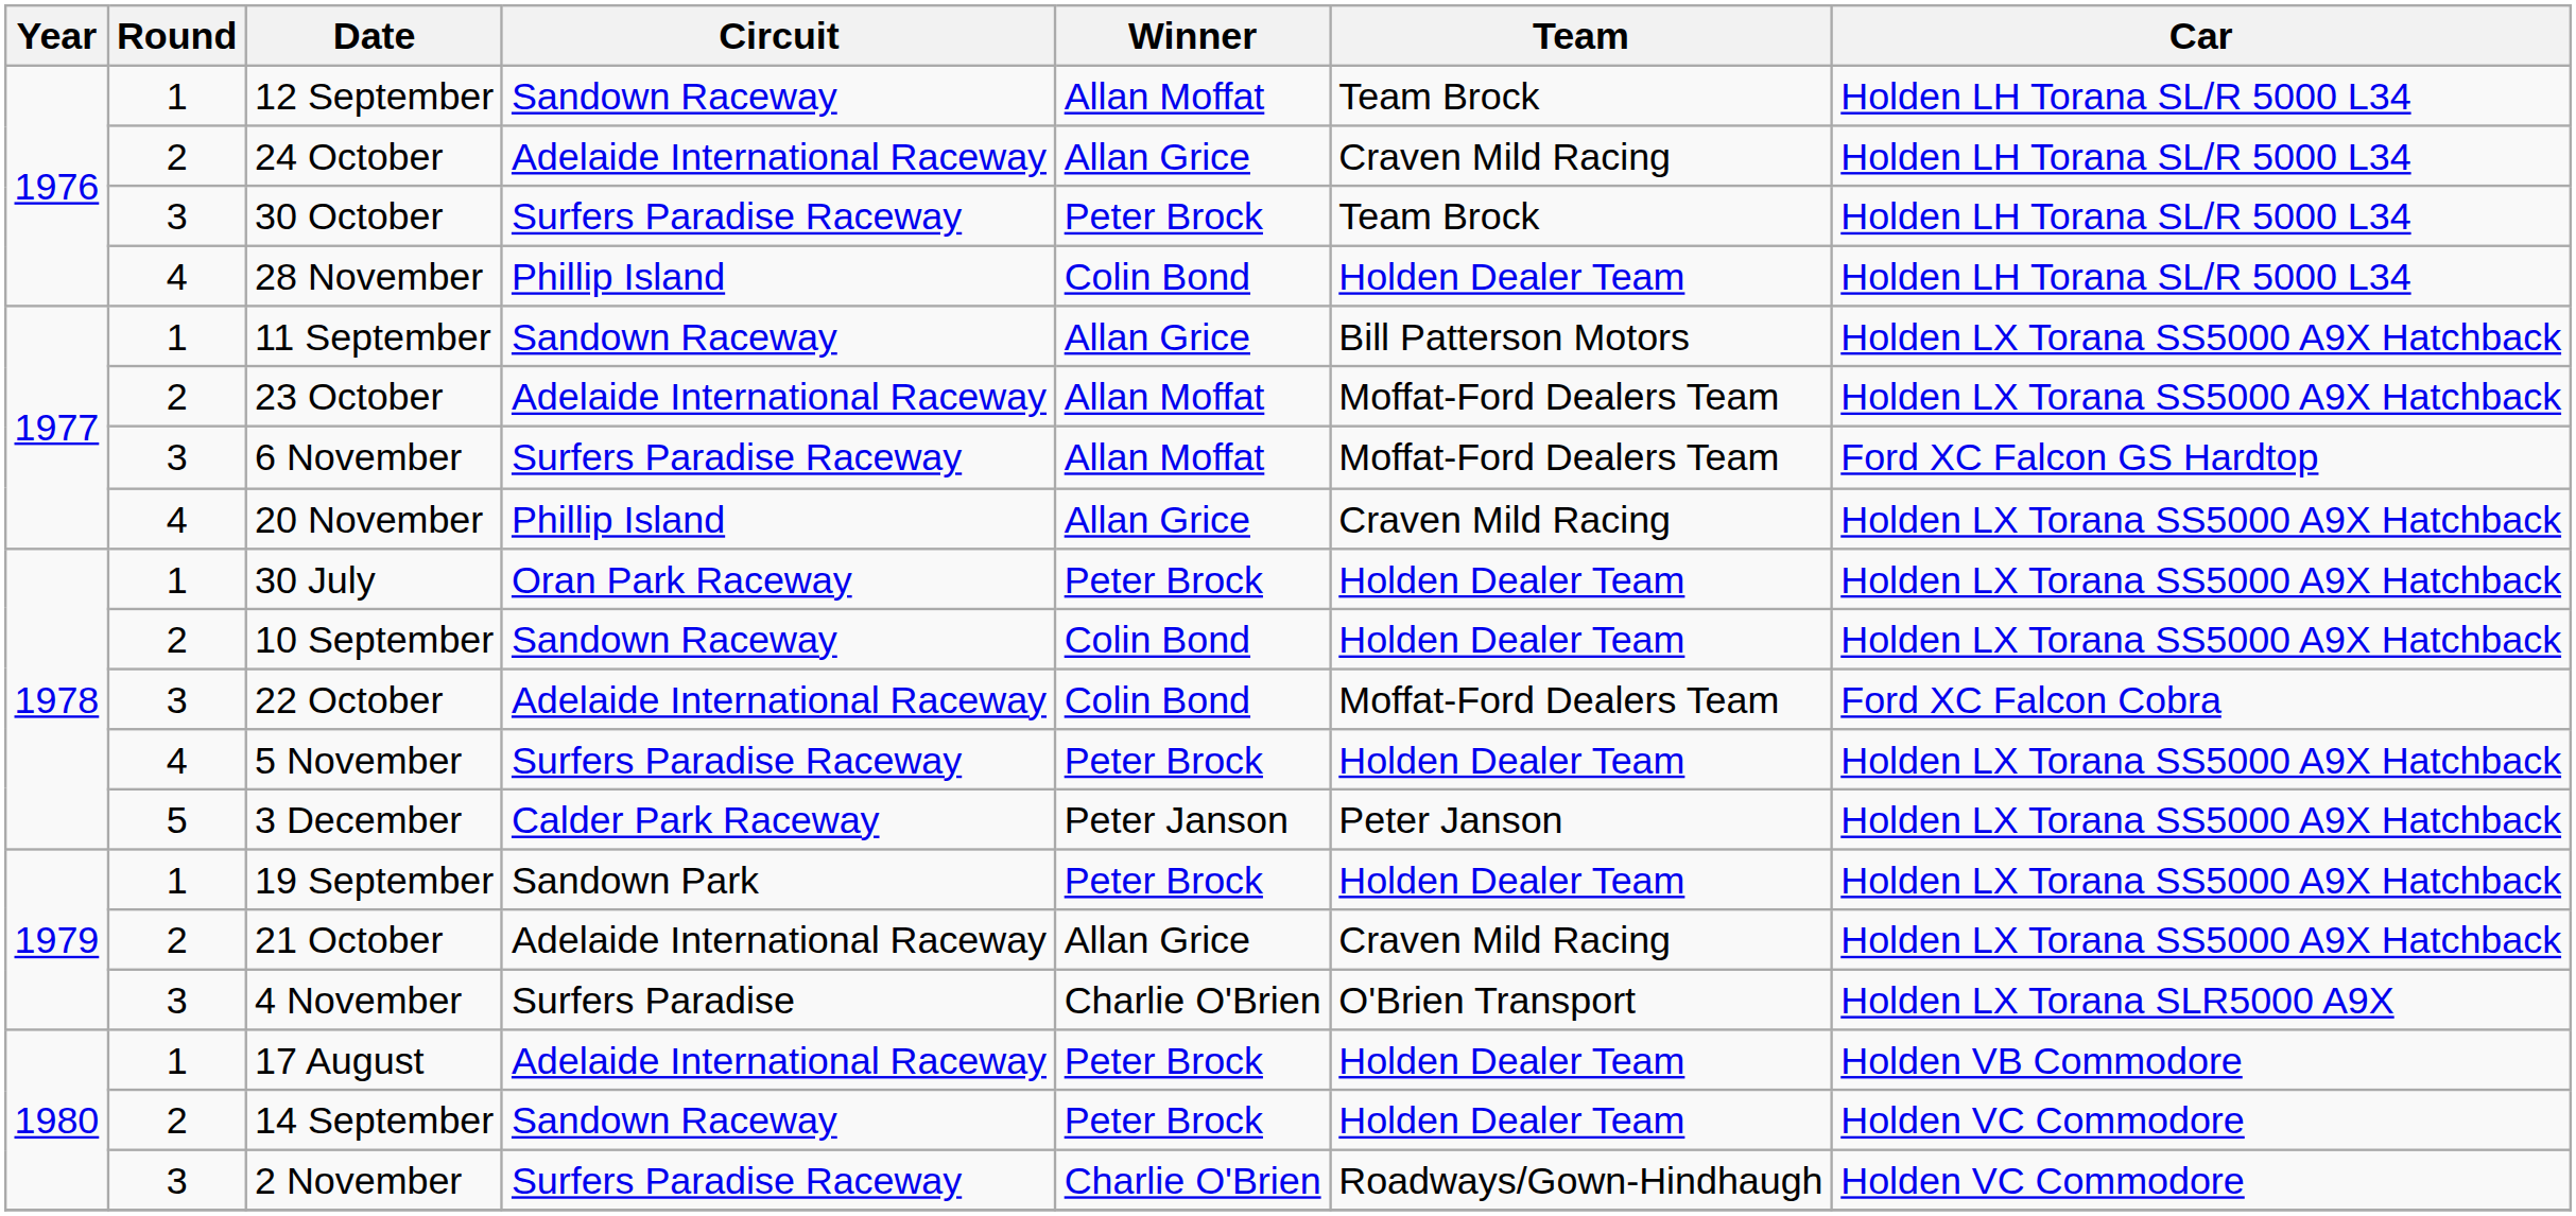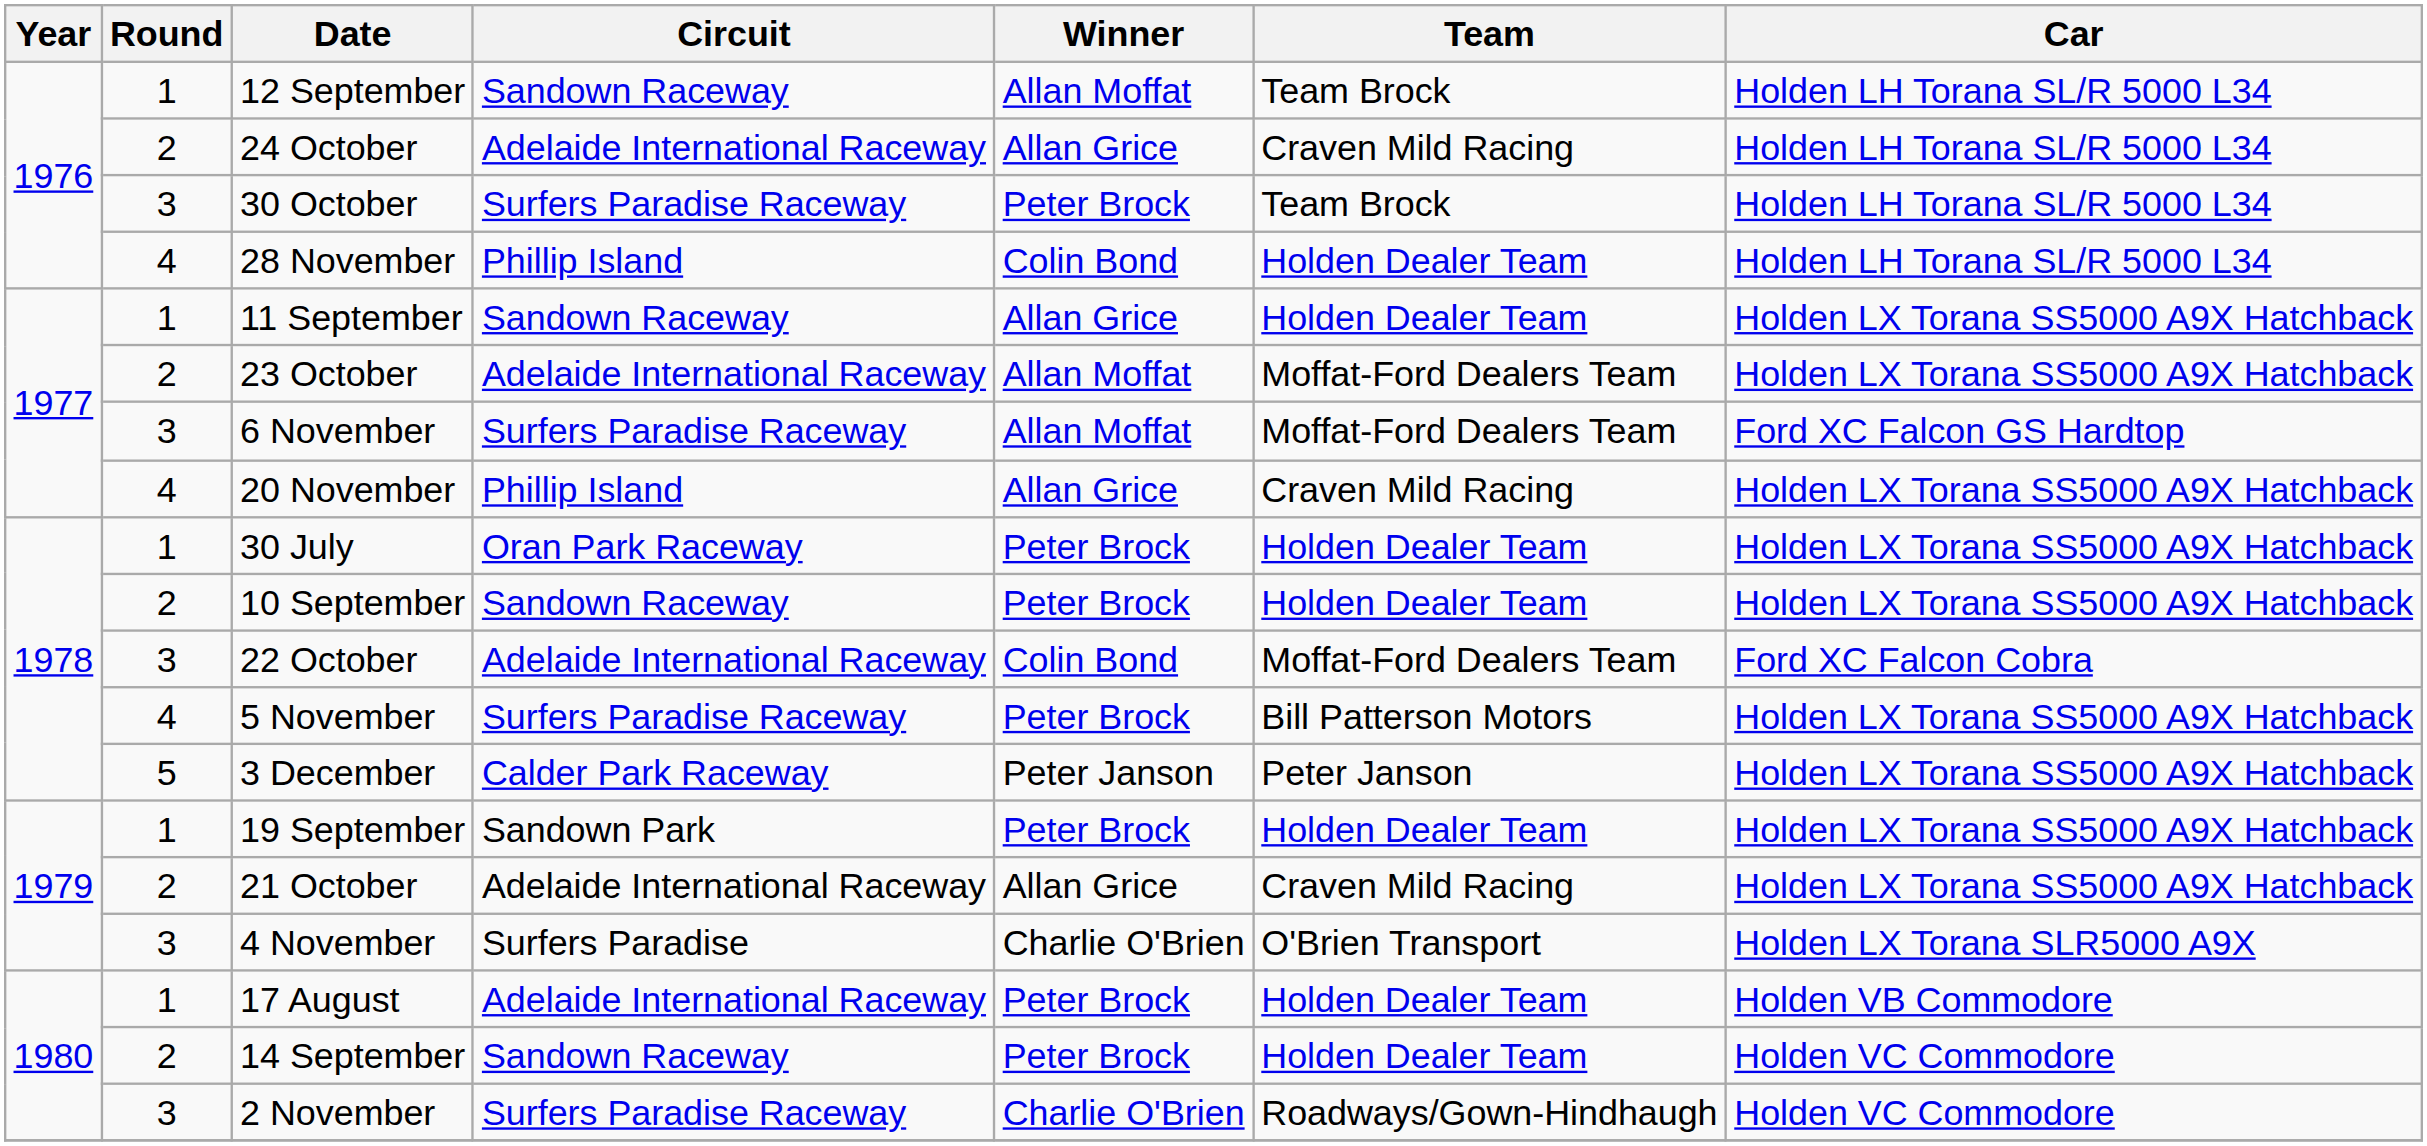 <table class="wikitable" style="font-size: 95%;">
 <tr>
 <th>Year</th>
 <th>Round</th>
 <th>Date</th>
 <th>Circuit</th>
 <th>Winner</th>
 <th>Team</th>
 <th>Car</th>
 </tr>
 <tr>
 <td rowspan=4><a href='#'>1976</a></td>
 <td align="center">1</td>
 <td>12 September</td>
 <td><a href='#'>Sandown Raceway</a></td>
 <td><a href='#'>Allan Moffat</a></td>
 <td>Team Brock</td>
 <td><a href='#'>Holden LH Torana SL/R 5000 L34</a></td>
 </tr>
 <tr>
 <td align="center">2</td>
 <td>24 October</td>
 <td><a href='#'>Adelaide International Raceway</a></td>
 <td><a href='#'>Allan Grice</a></td>
 <td>Craven Mild Racing</td>
 <td><a href='#'>Holden LH Torana SL/R 5000 L34</a></td>
 </tr>
 <tr>
 <td align="center">3</td>
 <td>30 October</td>
 <td><a href='#'>Surfers Paradise Raceway</a></td>
 <td><a href='#'>Peter Brock</a></td>
 <td>Team Brock</td>
 <td><a href='#'>Holden LH Torana SL/R 5000 L34</a></td>
 </tr>
 <tr>
 <td align="center">4</td>
 <td>28 November</td>
 <td><a href='#'>Phillip Island</a></td>
 <td><a href='#'>Colin Bond</a></td>
 <td><a href='#'>Holden Dealer Team</a></td>
 <td><a href='#'>Holden LH Torana SL/R 5000 L34</a></td>
 </tr>
 <tr>
 <td rowspan=4><a href='#'>1977</a></td>
 <td align="center">1</td>
 <td>11 September</td>
 <td><a href='#'>Sandown Raceway</a></td>
 <td><a href='#'>Allan Grice</a></td>
-<td>Bill Patterson Motors</td>
+<td><a href='#'>Holden Dealer Team</a></td>
 <td><a href='#'>Holden LX Torana SS5000 A9X Hatchback</a></td>
 </tr>
 <tr>
 <td align="center">2</td>
 <td>23 October</td>
 <td><a href='#'>Adelaide International Raceway</a></td>
 <td><a href='#'>Allan Moffat</a></td>
 <td>Moffat-Ford Dealers Team</td>
 <td><a href='#'>Holden LX Torana SS5000 A9X Hatchback</a></td>
 </tr>
 <tr>
 <td align="center">3</td>
 <td>6 November</td>
 <td><a href='#'>Surfers Paradise Raceway</a></td>
 <td><a href='#'>Allan Moffat</a></td>
 <td>Moffat-Ford Dealers Team</td>
 <td><a href='#'>Ford XC Falcon GS Hardtop</a></td>
 </tr>
 <tr>
 <td align="center">4</td>
 <td>20 November</td>
 <td><a href='#'>Phillip Island</a></td>
 <td><a href='#'>Allan Grice</a></td>
 <td>Craven Mild Racing</td>
 <td><a href='#'>Holden LX Torana SS5000 A9X Hatchback</a></td>
 </tr>
 <tr>
 <td rowspan=5><a href='#'>1978</a></td>
 <td align="center">1</td>
 <td>30 July</td>
 <td><a href='#'>Oran Park Raceway</a></td>
 <td><a href='#'>Peter Brock</a></td>
 <td><a href='#'>Holden Dealer Team</a></td>
 <td><a href='#'>Holden LX Torana SS5000 A9X Hatchback</a></td>
 </tr>
 <tr>
 <td align="center">2</td>
 <td>10 September</td>
 <td><a href='#'>Sandown Raceway</a></td>
-<td><a href='#'>Colin Bond</a></td>
+<td><a href='#'>Peter Brock</a></td>
 <td><a href='#'>Holden Dealer Team</a></td>
 <td><a href='#'>Holden LX Torana SS5000 A9X Hatchback</a></td>
 </tr>
 <tr>
 <td align="center">3</td>
 <td>22 October</td>
 <td><a href='#'>Adelaide International Raceway</a></td>
 <td><a href='#'>Colin Bond</a></td>
 <td>Moffat-Ford Dealers Team</td>
 <td><a href='#'>Ford XC Falcon Cobra</a></td>
 </tr>
 <tr>
 <td align="center">4</td>
 <td>5 November</td>
 <td><a href='#'>Surfers Paradise Raceway</a></td>
 <td><a href='#'>Peter Brock</a></td>
-<td><a href='#'>Holden Dealer Team</a></td>
+<td>Bill Patterson Motors</td>
 <td><a href='#'>Holden LX Torana SS5000 A9X Hatchback</a></td>
 </tr>
 <tr>
 <td align="center">5</td>
 <td>3 December</td>
 <td><a href='#'>Calder Park Raceway</a></td>
 <td>Peter Janson</td>
 <td>Peter Janson</td>
 <td><a href='#'>Holden LX Torana SS5000 A9X Hatchback</a></td>
 </tr>
 <tr>
 <td rowspan=3><a href='#'>1979</a></td>
 <td align="center">1</td>
 <td>19 September</td>
 <td>Sandown Park</td>
 <td><a href='#'>Peter Brock</a></td>
 <td><a href='#'>Holden Dealer Team</a></td>
 <td><a href='#'>Holden LX Torana SS5000 A9X Hatchback</a></td>
 </tr>
 <tr>
 <td align="center">2</td>
 <td>21 October</td>
 <td>Adelaide International Raceway</td>
 <td>Allan Grice</td>
 <td>Craven Mild Racing</td>
 <td><a href='#'>Holden LX Torana SS5000 A9X Hatchback</a></td>
 </tr>
 <tr>
 <td align="center">3</td>
 <td>4 November</td>
 <td>Surfers Paradise</td>
 <td>Charlie O'Brien</td>
 <td>O'Brien Transport</td>
 <td><a href='#'>Holden LX Torana SLR5000 A9X</a></td>
 </tr>
 <tr>
 <td rowspan=3><a href='#'>1980</a></td>
 <td align="center">1</td>
 <td>17 August</td>
 <td><a href='#'>Adelaide International Raceway</a></td>
 <td><a href='#'>Peter Brock</a></td>
 <td><a href='#'>Holden Dealer Team</a></td>
 <td><a href='#'>Holden VB Commodore</a></td>
 </tr>
 <tr>
 <td align="center">2</td>
 <td>14 September</td>
 <td><a href='#'>Sandown Raceway</a></td>
 <td><a href='#'>Peter Brock</a></td>
 <td><a href='#'>Holden Dealer Team</a></td>
 <td><a href='#'>Holden VC Commodore</a></td>
 </tr>
 <tr>
 <td align="center">3</td>
 <td>2 November</td>
 <td><a href='#'>Surfers Paradise Raceway</a></td>
 <td><a href='#'>Charlie O'Brien</a></td>
 <td>Roadways/Gown-Hindhaugh</td>
 <td><a href='#'>Holden VC Commodore</a></td>
 </tr>
 <tr>
 </tr>
 </table>
